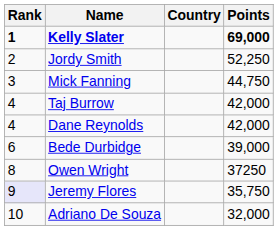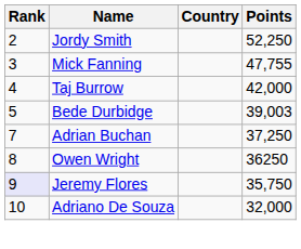 <table class="wikitable">
 <tr>
 <th>Rank</th>
 <th>Name</th>
 <th>Country</th>
 <th>Points</th>
-</tr>
-<tr>
-<td><strong>1</strong></td>
-<td><strong><a href='#'>Kelly Slater</a></strong></td>
-<td><strong></strong></td>
-<td><strong>69,000</strong></td>
 </tr>
 <tr>
 <td>2</td>
 <td><a href='#'>Jordy Smith</a></td>
 <td></td>
 <td>52,250</td>
 </tr>
 <tr>
 <td>3</td>
 <td><a href='#'>Mick Fanning</a></td>
 <td></td>
-<td>44,750</td>
+<td>47,755</td>
 </tr>
 <tr>
 <td>4</td>
 <td><a href='#'>Taj Burrow</a></td>
 <td></td>
 <td>42,000</td>
 </tr>
 <tr>
-<td>4</td>
-<td><a href='#'>Dane Reynolds</a></td>
+<td>5</td>
+<td><a href='#'>Bede Durbidge</a></td>
 <td></td>
-<td>42,000</td>
+<td>39,003</td>
 </tr>
 <tr>
-<td>6</td>
-<td><a href='#'>Bede Durbidge</a></td>
+<td>7</td>
+<td><a href='#'>Adrian Buchan</a></td>
 <td></td>
-<td>39,000</td>
+<td>37,250</td>
 </tr>
 <tr>
 <td>8</td>
 <td><a href='#'>Owen Wright</a></td>
 <td></td>
-<td>37250</td>
+<td>36250</td>
 </tr>
 <tr>
 <td style="background: lavender;">9</td>
 <td><a href='#'>Jeremy Flores</a></td>
 <td></td>
 <td>35,750</td>
 </tr>
 <tr>
 <td>10</td>
 <td><a href='#'>Adriano De Souza</a></td>
 <td></td>
 <td>32,000</td>
 </tr>
 </table>
